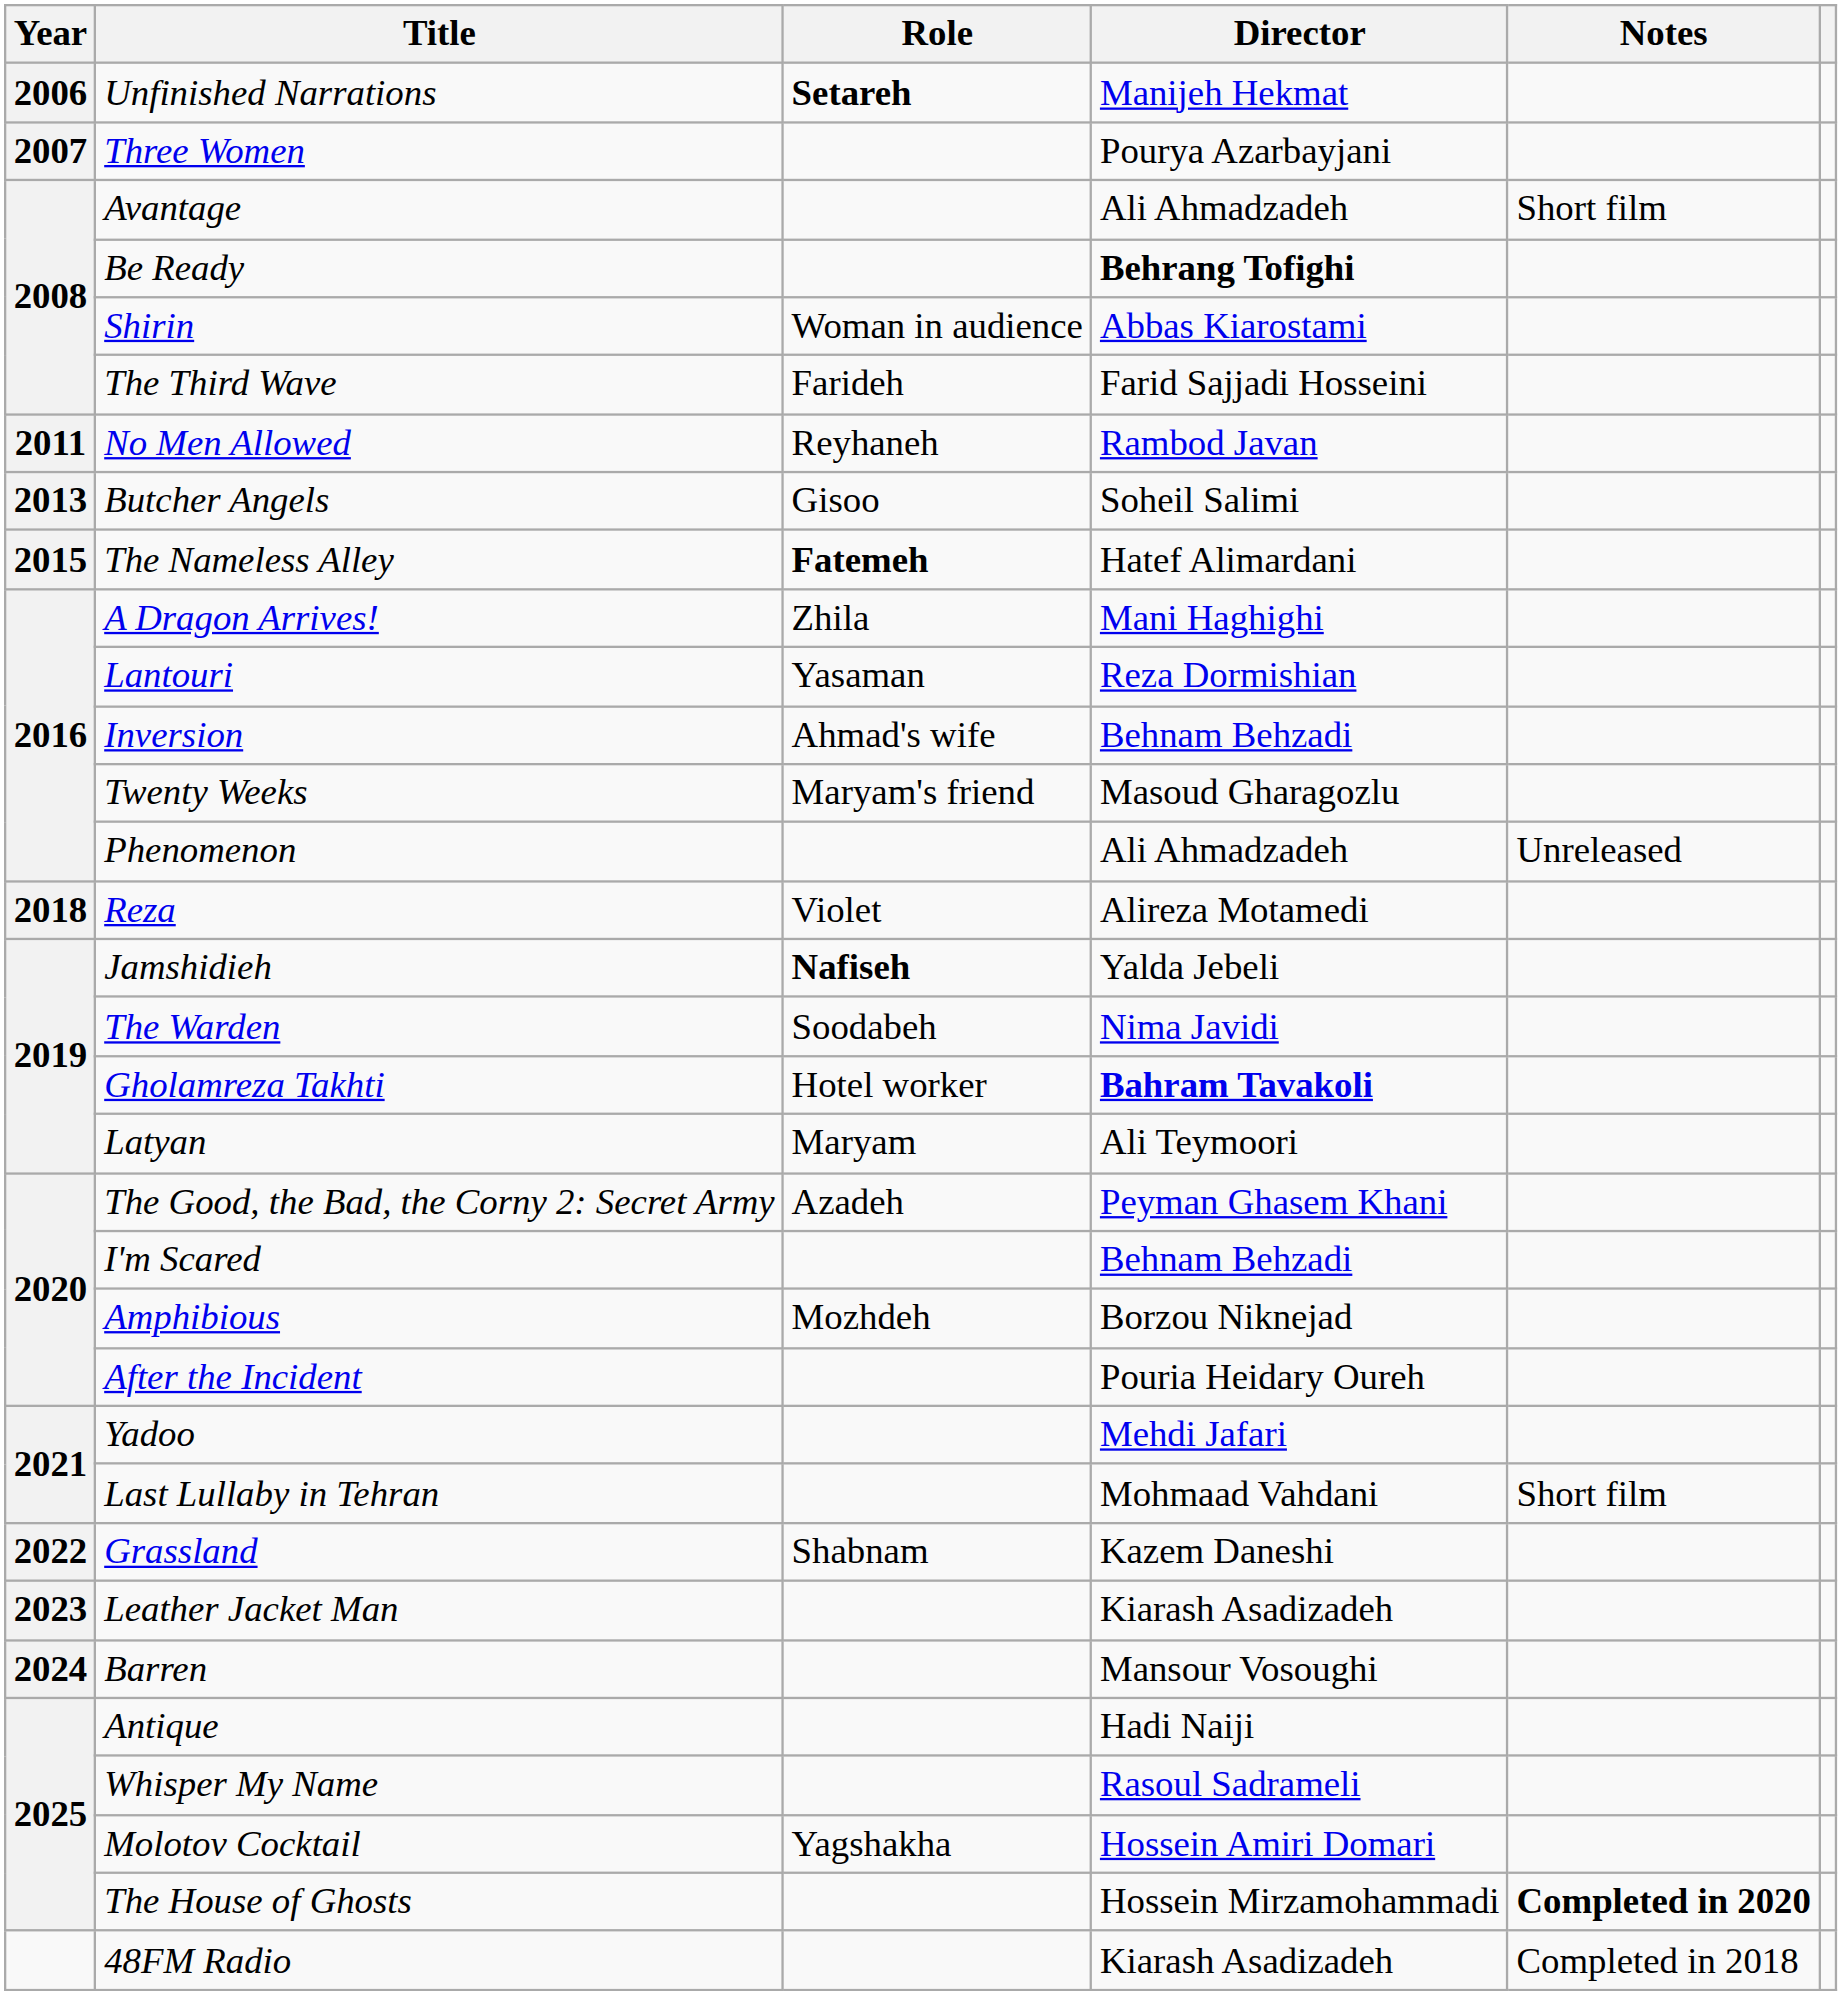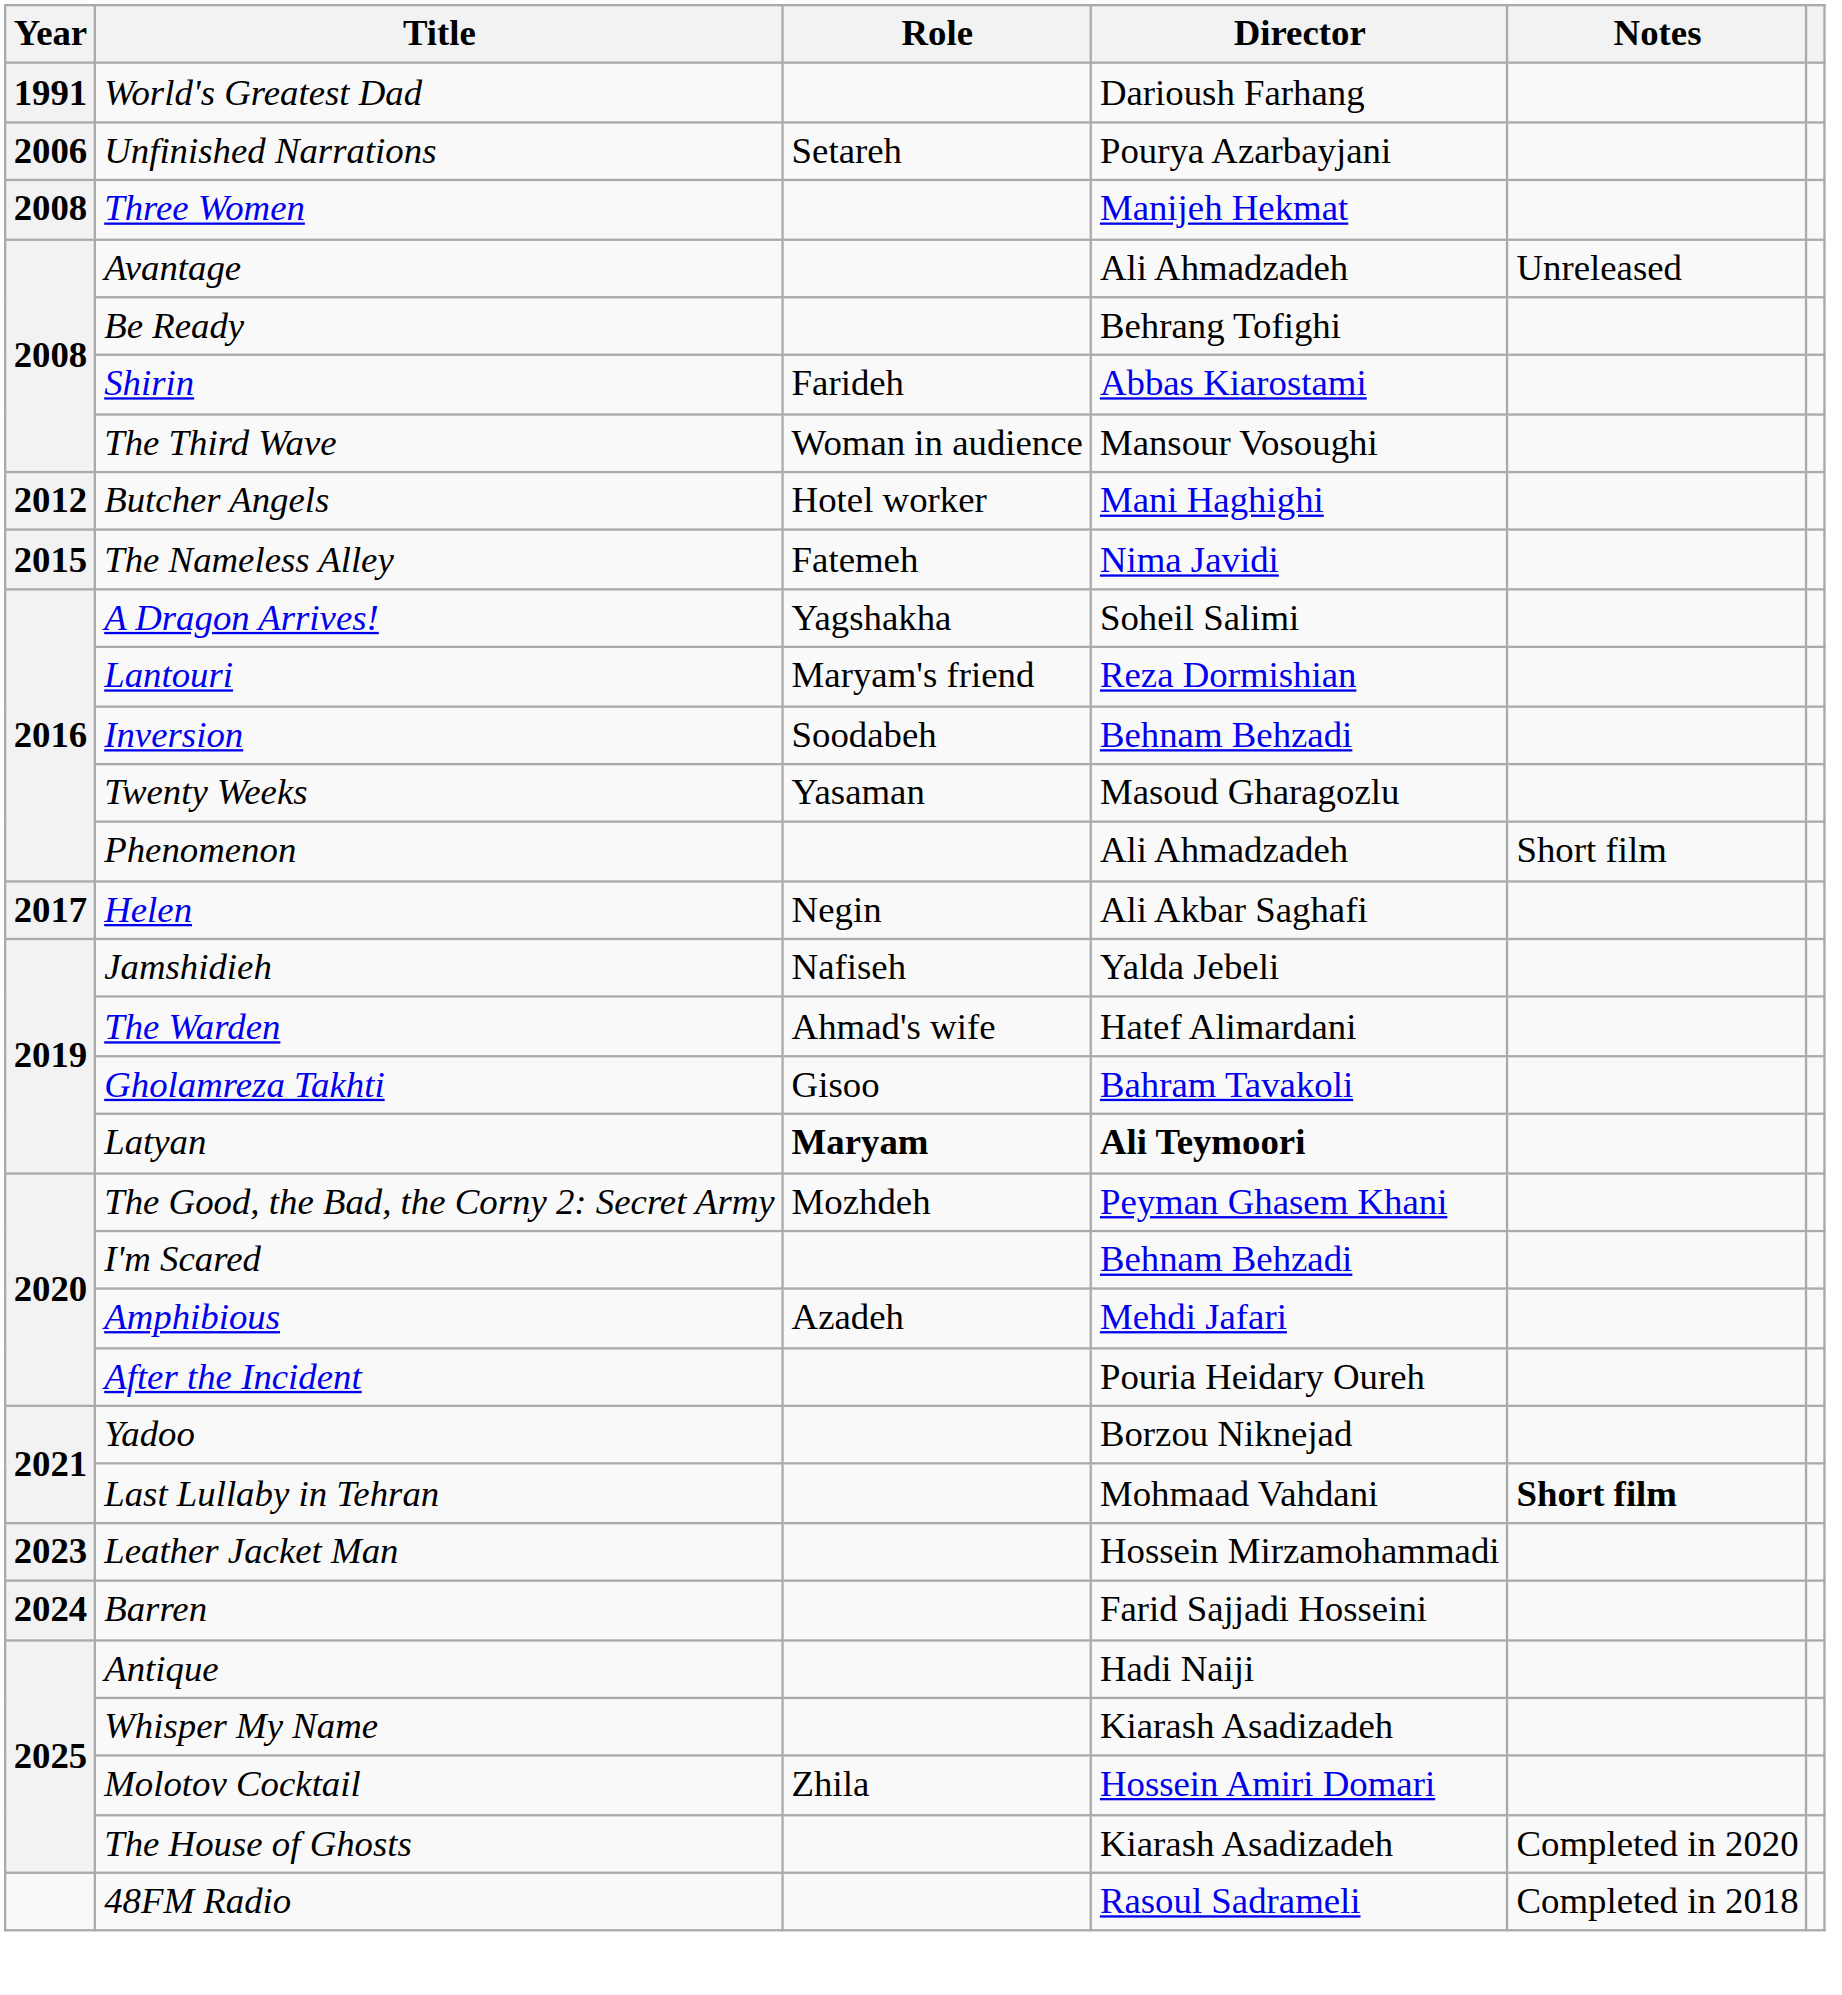 <table class="wikitable plainrowheaders sortable"  style=font-size:100%>
 <tr>
 <th scope="col">Year</th>
 <th scope="col">Title</th>
 <th scope="col">Role</th>
 <th scope="col">Director</th>
 <th scope="col" class="unsortable">Notes</th>
 <th scope="col" class="unsortable"></th>
 </tr>
 <tr>
-<th scope=row>2006</th>
-<td><em>Unfinished Narrations</em></td>
-<td><strong>Setareh</strong></td>
-<td><a href='#'>Manijeh Hekmat</a></td>
+<th scope=row>1991</th>
+<td><em>World's Greatest Dad</em></td>
+<td></td>
+<td>Darioush Farhang</td>
 <td></td>
 <td></td>
 </tr>
 <tr>
-<th scope=row>2007</th>
+<th scope=row>2006</th>
+<td><em>Unfinished Narrations</em></td>
+<td>Setareh</td>
+<td>Pourya Azarbayjani</td>
+<td></td>
+<td></td>
+</tr>
+<tr>
+<th scope=row>2008</th>
 <td><em><a href='#'>Three Women</a></em></td>
 <td></td>
-<td>Pourya Azarbayjani</td>
+<td><a href='#'>Manijeh Hekmat</a></td>
 <td></td>
 <td></td>
 </tr>
 <tr>
 <th scope=row rowspan="4">2008</th>
 <td><em>Avantage</em></td>
 <td></td>
 <td>Ali Ahmadzadeh</td>
-<td>Short film</td>
+<td>Unreleased</td>
 <td></td>
 </tr>
 <tr>
 <td><em>Be Ready</em></td>
 <td></td>
-<td><strong>Behrang Tofighi</strong></td>
+<td>Behrang Tofighi</td>
 <td></td>
 <td></td>
 </tr>
 <tr>
 <td><em><a href='#'>Shirin</a></em></td>
-<td>Woman in audience</td>
+<td>Farideh</td>
 <td><a href='#'>Abbas Kiarostami</a></td>
 <td></td>
 <td></td>
 </tr>
 <tr>
 <td><em>The Third Wave</em></td>
-<td>Farideh</td>
-<td>Farid Sajjadi Hosseini</td>
+<td>Woman in audience</td>
+<td>Mansour Vosoughi</td>
 <td></td>
 <td></td>
 </tr>
 <tr>
-<th scope=row>2011</th>
-<td><em><a href='#'>No Men Allowed</a></em></td>
-<td>Reyhaneh</td>
-<td><a href='#'>Rambod Javan</a></td>
-<td></td>
-<td></td>
-</tr>
-<tr>
-<th scope=row>2013</th>
+<th scope=row>2012</th>
 <td><em>Butcher Angels</em></td>
-<td>Gisoo</td>
-<td>Soheil Salimi</td>
+<td>Hotel worker</td>
+<td><a href='#'>Mani Haghighi</a></td>
 <td></td>
 <td></td>
 </tr>
 <tr>
 <th scope=row>2015</th>
 <td><em>The Nameless Alley</em></td>
-<td><strong>Fatemeh</strong></td>
-<td>Hatef Alimardani</td>
+<td>Fatemeh</td>
+<td><a href='#'>Nima Javidi</a></td>
 <td></td>
 <td></td>
 </tr>
 <tr>
 <th scope=row rowspan="5">2016</th>
 <td><em><a href='#'>A Dragon Arrives!</a></em></td>
-<td>Zhila</td>
-<td><a href='#'>Mani Haghighi</a></td>
+<td>Yagshakha</td>
+<td>Soheil Salimi</td>
 <td></td>
 <td></td>
 </tr>
 <tr>
 <td><em><a href='#'>Lantouri</a></em></td>
-<td>Yasaman</td>
+<td>Maryam's friend</td>
 <td><a href='#'>Reza Dormishian</a></td>
 <td></td>
 <td></td>
 </tr>
 <tr>
 <td><a href='#'><em>Inversion</em></a></td>
-<td>Ahmad's wife</td>
+<td>Soodabeh</td>
 <td><a href='#'>Behnam Behzadi</a></td>
 <td></td>
 <td></td>
 </tr>
 <tr>
 <td><em>Twenty Weeks</em></td>
-<td>Maryam's friend</td>
+<td>Yasaman</td>
 <td>Masoud Gharagozlu</td>
 <td></td>
 <td></td>
 </tr>
 <tr>
 <td><em>Phenomenon</em></td>
 <td></td>
 <td>Ali Ahmadzadeh</td>
-<td>Unreleased</td>
+<td>Short film</td>
 <td></td>
 </tr>
 <tr>
-<th scope=row>2018</th>
-<td><em><a href='#'>Reza</a></em></td>
-<td>Violet</td>
-<td>Alireza Motamedi</td>
+<th scope=row>2017</th>
+<td><em><a href='#'>Helen</a></em></td>
+<td>Negin</td>
+<td>Ali Akbar Saghafi</td>
 <td></td>
 <td></td>
 </tr>
 <tr>
 <th scope=row rowspan="4">2019</th>
 <td><em>Jamshidieh</em></td>
-<td><strong>Nafiseh</strong></td>
+<td>Nafiseh</td>
 <td>Yalda Jebeli</td>
 <td></td>
 <td></td>
 </tr>
 <tr>
 <td><a href='#'><em>The Warden</em></a></td>
-<td>Soodabeh</td>
-<td><a href='#'>Nima Javidi</a></td>
+<td>Ahmad's wife</td>
+<td>Hatef Alimardani</td>
 <td></td>
 <td></td>
 </tr>
 <tr>
 <td><em><a href='#'>Gholamreza Takhti</a></em></td>
-<td>Hotel worker</td>
-<td><strong><a href='#'>Bahram Tavakoli</a></strong></td>
+<td>Gisoo</td>
+<td><a href='#'>Bahram Tavakoli</a></td>
 <td></td>
 <td></td>
 </tr>
 <tr>
 <td><em>Latyan</em></td>
-<td>Maryam</td>
-<td>Ali Teymoori</td>
+<td><strong>Maryam</strong></td>
+<td><strong>Ali Teymoori</strong></td>
 <td></td>
 <td></td>
 </tr>
 <tr>
 <th scope=row rowspan="4">2020</th>
 <td><em>The Good, the Bad, the Corny 2: Secret Army</em></td>
-<td>Azadeh</td>
+<td>Mozhdeh</td>
 <td><a href='#'>Peyman Ghasem Khani</a></td>
 <td></td>
 <td></td>
 </tr>
 <tr>
 <td><em>I'm Scared</em></td>
 <td></td>
 <td><a href='#'>Behnam Behzadi</a></td>
 <td></td>
 <td></td>
 </tr>
 <tr>
 <td><em><a href='#'>Amphibious</a></em></td>
-<td>Mozhdeh</td>
-<td>Borzou Niknejad</td>
+<td>Azadeh</td>
+<td><a href='#'>Mehdi Jafari</a></td>
 <td></td>
 <td></td>
 </tr>
 <tr>
 <td><em><a href='#'>After the Incident</a></em></td>
 <td></td>
 <td>Pouria Heidary Oureh</td>
 <td></td>
 <td></td>
 </tr>
 <tr>
 <th scope=row rowspan="2">2021</th>
 <td><em>Yadoo</em></td>
 <td></td>
-<td><a href='#'>Mehdi Jafari</a></td>
+<td>Borzou Niknejad</td>
 <td></td>
 <td></td>
 </tr>
 <tr>
 <td><em>Last Lullaby in Tehran</em></td>
 <td></td>
 <td>Mohmaad Vahdani</td>
-<td>Short film</td>
-<td></td>
-</tr>
-<tr>
-<th scope=row>2022</th>
-<td><em><a href='#'>Grassland</a></em></td>
-<td>Shabnam</td>
-<td>Kazem Daneshi</td>
-<td></td>
+<td><strong>Short film</strong></td>
 <td></td>
 </tr>
 <tr>
 <th scope=row>2023</th>
 <td><em>Leather Jacket Man</em></td>
 <td></td>
-<td>Kiarash Asadizadeh</td>
+<td>Hossein Mirzamohammadi</td>
 <td></td>
 <td></td>
 </tr>
 <tr>
 <th scope=row>2024</th>
 <td><em>Barren</em></td>
 <td></td>
-<td>Mansour Vosoughi</td>
+<td>Farid Sajjadi Hosseini</td>
 <td></td>
 <td></td>
 </tr>
 <tr>
 <th rowspan="4" scope="row">2025</th>
 <td><em>Antique</em></td>
 <td></td>
 <td>Hadi Naiji</td>
 <td></td>
 <td></td>
 </tr>
 <tr>
 <td><em>Whisper My Name</em></td>
 <td></td>
-<td><a href='#'>Rasoul Sadrameli</a></td>
+<td>Kiarash Asadizadeh</td>
 <td></td>
 <td></td>
 </tr>
 <tr>
 <td><em>Molotov Cocktail</em></td>
-<td>Yagshakha</td>
+<td>Zhila</td>
 <td><a href='#'>Hossein Amiri Domari</a></td>
 <td></td>
 <td></td>
 </tr>
 <tr>
 <td><em>The House of Ghosts</em></td>
 <td></td>
-<td>Hossein Mirzamohammadi</td>
-<td><strong>Completed in 2020</strong></td>
+<td>Kiarash Asadizadeh</td>
+<td>Completed in 2020</td>
 <td></td>
 </tr>
 <tr>
 <td></td>
 <td><em>48FM Radio</em></td>
 <td></td>
-<td>Kiarash Asadizadeh</td>
+<td><a href='#'>Rasoul Sadrameli</a></td>
 <td>Completed in 2018</td>
 <td></td>
 </tr>
 </table>
